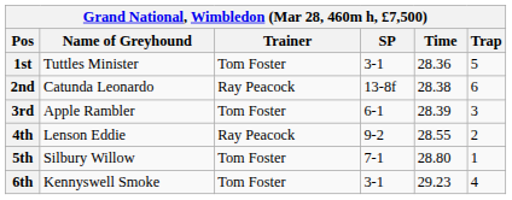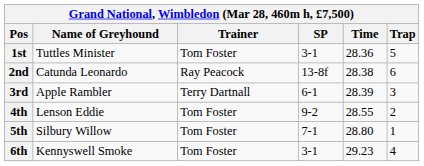 <table class="wikitable">
 <tr>
 <th colspan="6"><a href='#'>Grand National</a>, <a href='#'>Wimbledon</a> (Mar 28, 460m h, £7,500)</th>
 </tr>
 <tr>
 <th width=30>Pos</th>
 <th width=180>Name of Greyhound</th>
 <th width=150>Trainer</th>
 <th width=50>SP</th>
 <th width=50>Time</th>
 <th width=30>Trap</th>
 </tr>
 <tr>
 <th>1st</th>
 <td>Tuttles Minister</td>
 <td>Tom Foster</td>
 <td>3-1</td>
 <td>28.36</td>
 <td>5</td>
 </tr>
 <tr>
 <th>2nd</th>
 <td>Catunda Leonardo</td>
 <td>Ray Peacock</td>
 <td>13-8f</td>
 <td>28.38</td>
 <td>6</td>
 </tr>
 <tr>
 <th>3rd</th>
 <td>Apple Rambler</td>
-<td>Tom Foster</td>
+<td>Terry Dartnall</td>
 <td>6-1</td>
 <td>28.39</td>
 <td>3</td>
 </tr>
 <tr>
 <th>4th</th>
 <td>Lenson Eddie</td>
-<td>Ray Peacock</td>
+<td>Tom Foster</td>
 <td>9-2</td>
 <td>28.55</td>
 <td>2</td>
 </tr>
 <tr>
 <th>5th</th>
 <td>Silbury Willow</td>
 <td>Tom Foster</td>
 <td>7-1</td>
 <td>28.80</td>
 <td>1</td>
 </tr>
 <tr>
 <th>6th</th>
 <td>Kennyswell Smoke</td>
 <td>Tom Foster</td>
 <td>3-1</td>
 <td>29.23</td>
 <td>4</td>
 </tr>
 </table>
